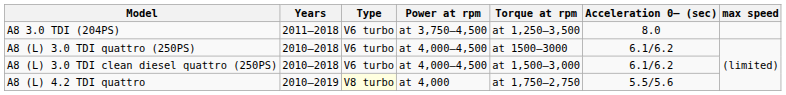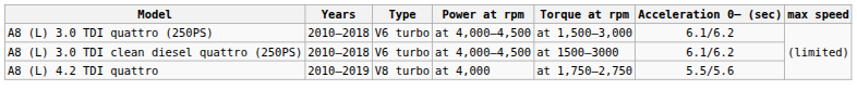 <table class="wikitable sortable collapsible sticky-header" style="font-size:98%;">
 <tr>
 <th>Model</th>
 <th>Years</th>
 <th>Type</th>
 <th>Power at rpm</th>
 <th>Torque at rpm</th>
 <th>Acceleration 0– (sec)</th>
 <th>max speed</th>
 </tr>
 <tr>
-<td>A8 3.0 TDI (204PS)</td>
-<td>2011–2018</td>
-<td> V6 turbo</td>
-<td> at 3,750–4,500</td>
-<td> at 1,250–3,500</td>
-<td style="text-align:center;">8.0</td>
-<td style="text-align:center;"></td>
-</tr>
-<tr>
 <td>A8 (L) 3.0 TDI quattro (250PS)</td>
 <td>2010–2018</td>
 <td> V6 turbo</td>
 <td> at 4,000–4,500</td>
-<td> at 1500–3000</td>
+<td> at 1,500–3,000</td>
 <td style="text-align:center;">6.1/6.2</td>
 <td rowspan="3" style="text-align:center;"> (limited)</td>
 </tr>
 <tr>
 <td>A8 (L) 3.0 TDI clean diesel quattro (250PS)</td>
 <td>2010–2018</td>
 <td> V6 turbo</td>
 <td> at 4,000–4,500</td>
-<td> at 1,500–3,000</td>
+<td> at 1500–3000</td>
 <td style="text-align:center;">6.1/6.2</td>
 </tr>
 <tr>
 <td>A8 (L) 4.2 TDI quattro</td>
 <td>2010–2019</td>
-<td style="background: lightyellow;"> V8 turbo</td>
+<td> V8 turbo</td>
 <td> at 4,000</td>
 <td> at 1,750–2,750</td>
 <td style="text-align:center;">5.5/5.6</td>
 </tr>
 </table>
